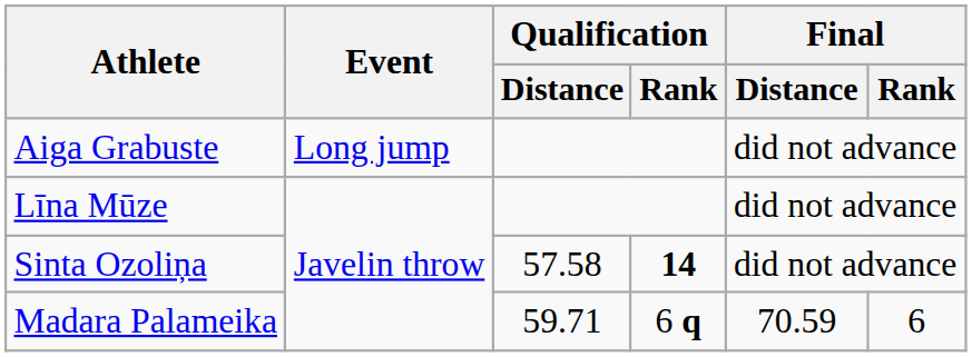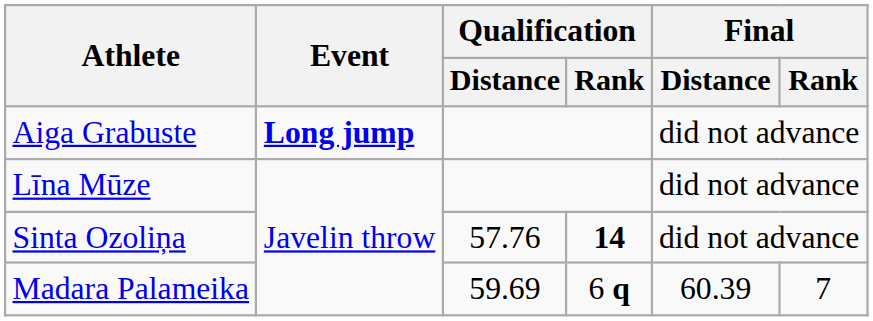 <table class="wikitable" style="font-size:90%">
 <tr>
 <th rowspan=2>Athlete</th>
 <th rowspan=2>Event</th>
 <th colspan=2>Qualification</th>
 <th colspan=2>Final</th>
 </tr>
 <tr style="font-size:95%">
 <th>Distance</th>
 <th>Rank</th>
 <th>Distance</th>
 <th>Rank</th>
 </tr>
 <tr align=center>
 <td align=left><a href='#'>Aiga Grabuste</a></td>
-<td style="text-align:left;"><a href='#'>Long jump</a></td>
+<td style="text-align:left;"><strong><a href='#'>Long jump</a></strong></td>
 <td colspan=2></td>
 <td colspan=2>did not advance</td>
 </tr>
 <tr align=center>
 <td align=left><a href='#'>Līna Mūze</a></td>
 <td style="text-align:left;" rowspan=3><a href='#'>Javelin throw</a></td>
 <td colspan=2></td>
 <td colspan=2>did not advance</td>
 </tr>
 <tr align=center>
 <td align=left><a href='#'>Sinta Ozoliņa</a></td>
-<td>57.58</td>
+<td>57.76</td>
 <td><strong>14</strong></td>
 <td colspan=2>did not advance</td>
 </tr>
 <tr align=center>
 <td align=left><a href='#'>Madara Palameika</a></td>
-<td>59.71</td>
+<td>59.69</td>
 <td>6 <strong>q</strong></td>
-<td>70.59</td>
-<td>6</td>
+<td>60.39</td>
+<td>7</td>
 </tr>
 </table>
